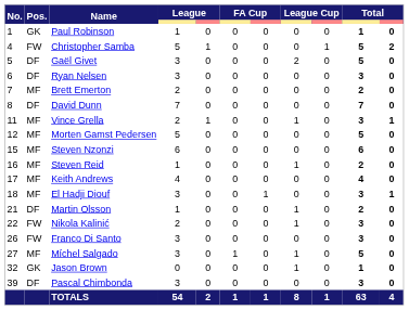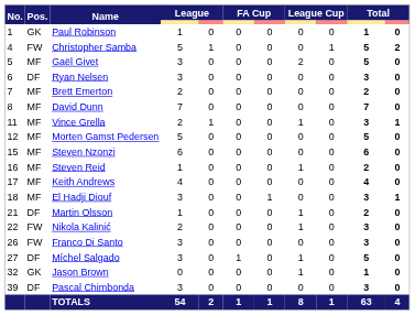 <table cellspacing="0" cellpadding="3" style="border:1px solid #AAAAAA;font-size:90%">
 <tr style="background:#191970; color:white;">
 <th rowspan="2" valign="bottom">No.</th>
 <th rowspan="2" valign="bottom">Pos.</th>
 <th rowspan="2" valign="bottom">Name</th>
 <th colspan="2" width="85">League</th>
 <th colspan="2" width="85">FA Cup</th>
 <th colspan="2" width="85">League Cup</th>
 <th colspan="2" width="85">Total</th>
 </tr>
 <tr style="background:#191970">
 <th style="background: #FFEE99"></th>
 <th style="background: #FF8888"></th>
 <th style="background: #FFEE99"></th>
 <th style="background: #FF8888"></th>
 <th style="background: #FFEE99"></th>
 <th style="background: #FF8888"></th>
 <th style="background: #FFEE99"></th>
 <th style="background: #FF8888"></th>
 </tr>
 <tr>
 <td align="left">1</td>
 <td align="left">GK</td>
 <td align="left"> <a href='#'>Paul Robinson</a></td>
 <td align="center">1</td>
 <td align="center">0</td>
 <td align="center">0</td>
 <td align="center">0</td>
 <td align="center">0</td>
 <td align="center">0</td>
 <td align="center"><strong>1</strong></td>
 <td align="center"><strong>0</strong></td>
 </tr>
 <tr>
 <td align="left">4</td>
 <td align="left">FW</td>
 <td align="left"> <a href='#'>Christopher Samba</a></td>
 <td align="center">5</td>
 <td align="center">1</td>
 <td align="center">0</td>
 <td align="center">0</td>
 <td align="center">0</td>
 <td align="center">1</td>
 <td align="center"><strong>5</strong></td>
 <td align="center"><strong>2</strong></td>
 </tr>
 <tr>
 <td align="left">5</td>
-<td align="left">DF</td>
+<td align="left">MF</td>
 <td align="left"> <a href='#'>Gaël Givet</a></td>
 <td align="center">3</td>
 <td align="center">0</td>
 <td align="center">0</td>
 <td align="center">0</td>
 <td align="center">2</td>
 <td align="center">0</td>
 <td align="center"><strong>5</strong></td>
 <td align="center"><strong>0</strong></td>
 </tr>
 <tr>
 <td align="left">6</td>
 <td align="left">DF</td>
 <td align="left"> <a href='#'>Ryan Nelsen</a></td>
 <td align="center">3</td>
 <td align="center">0</td>
 <td align="center">0</td>
 <td align="center">0</td>
 <td align="center">0</td>
 <td align="center">0</td>
 <td align="center"><strong>3</strong></td>
 <td align="center"><strong>0</strong></td>
 </tr>
 <tr>
 <td align="left">7</td>
 <td align="left">MF</td>
 <td align="left"> <a href='#'>Brett Emerton</a></td>
 <td align="center">2</td>
 <td align="center">0</td>
 <td align="center">0</td>
 <td align="center">0</td>
 <td align="center">0</td>
 <td align="center">0</td>
 <td align="center"><strong>2</strong></td>
 <td align="center"><strong>0</strong></td>
 </tr>
 <tr>
 <td align="left">8</td>
-<td align="left">DF</td>
+<td align="left">MF</td>
 <td align="left"> <a href='#'>David Dunn</a></td>
 <td align="center">7</td>
 <td align="center">0</td>
 <td align="center">0</td>
 <td align="center">0</td>
 <td align="center">0</td>
 <td align="center">0</td>
 <td align="center"><strong>7</strong></td>
 <td align="center"><strong>0</strong></td>
 </tr>
 <tr>
 <td align="left">11</td>
 <td align="left">MF</td>
 <td align="left"> <a href='#'>Vince Grella</a></td>
 <td align="center">2</td>
 <td align="center">1</td>
 <td align="center">0</td>
 <td align="center">0</td>
 <td align="center">1</td>
 <td align="center">0</td>
 <td align="center"><strong>3</strong></td>
 <td align="center"><strong>1</strong></td>
 </tr>
 <tr>
 <td align="left">12</td>
 <td align="left">MF</td>
 <td align="left"> <a href='#'>Morten Gamst Pedersen</a></td>
 <td align="center">5</td>
 <td align="center">0</td>
 <td align="center">0</td>
 <td align="center">0</td>
 <td align="center">0</td>
 <td align="center">0</td>
 <td align="center"><strong>5</strong></td>
 <td align="center"><strong>0</strong></td>
 </tr>
 <tr>
 <td align="left">15</td>
 <td align="left">MF</td>
 <td align="left"> <a href='#'>Steven Nzonzi</a></td>
 <td align="center">6</td>
 <td align="center">0</td>
 <td align="center">0</td>
 <td align="center">0</td>
 <td align="center">0</td>
 <td align="center">0</td>
 <td align="center"><strong>6</strong></td>
 <td align="center"><strong>0</strong></td>
 </tr>
 <tr>
 <td align="left">16</td>
 <td align="left">MF</td>
 <td align="left"> <a href='#'>Steven Reid</a></td>
 <td align="center">1</td>
 <td align="center">0</td>
 <td align="center">0</td>
 <td align="center">0</td>
 <td align="center">1</td>
 <td align="center">0</td>
 <td align="center"><strong>2</strong></td>
 <td align="center"><strong>0</strong></td>
 </tr>
 <tr>
 <td align="left">17</td>
 <td align="left">MF</td>
 <td align="left"> <a href='#'>Keith Andrews</a></td>
 <td align="center">4</td>
 <td align="center">0</td>
 <td align="center">0</td>
 <td align="center">0</td>
 <td align="center">0</td>
 <td align="center">0</td>
 <td align="center"><strong>4</strong></td>
 <td align="center"><strong>0</strong></td>
 </tr>
 <tr>
 <td align="left">18</td>
 <td align="left">MF</td>
 <td align="left"> <a href='#'>El Hadji Diouf</a></td>
 <td align="center">3</td>
 <td align="center">0</td>
 <td align="center">0</td>
 <td align="center">1</td>
 <td align="center">0</td>
 <td align="center">0</td>
 <td align="center"><strong>3</strong></td>
 <td align="center"><strong>1</strong></td>
 </tr>
 <tr>
 <td align="left">21</td>
 <td align="left">DF</td>
 <td align="left"> <a href='#'>Martin Olsson</a></td>
 <td align="center">1</td>
 <td align="center">0</td>
 <td align="center">0</td>
 <td align="center">0</td>
 <td align="center">1</td>
 <td align="center">0</td>
 <td align="center"><strong>2</strong></td>
 <td align="center"><strong>0</strong></td>
 </tr>
 <tr>
 <td align="left">22</td>
 <td align="left">FW</td>
 <td align="left"> <a href='#'>Nikola Kalinić</a></td>
 <td align="center">2</td>
 <td align="center">0</td>
 <td align="center">0</td>
 <td align="center">0</td>
 <td align="center">1</td>
 <td align="center">0</td>
 <td align="center"><strong>3</strong></td>
 <td align="center"><strong>0</strong></td>
 </tr>
 <tr>
 <td align="left">26</td>
 <td align="left">FW</td>
 <td align="left"> <a href='#'>Franco Di Santo</a></td>
 <td align="center">3</td>
 <td align="center">0</td>
 <td align="center">0</td>
 <td align="center">0</td>
 <td align="center">0</td>
 <td align="center">0</td>
 <td align="center"><strong>3</strong></td>
 <td align="center"><strong>0</strong></td>
 </tr>
 <tr>
 <td align="left">27</td>
-<td align="left">MF</td>
+<td align="left">DF</td>
 <td align="left"> <a href='#'>Míchel Salgado</a></td>
 <td align="center">3</td>
 <td align="center">0</td>
 <td align="center">1</td>
 <td align="center">0</td>
 <td align="center">1</td>
 <td align="center">0</td>
 <td align="center"><strong>5</strong></td>
 <td align="center"><strong>0</strong></td>
 </tr>
 <tr>
 <td align="left">32</td>
 <td align="left">GK</td>
 <td align="left"> <a href='#'>Jason Brown</a></td>
 <td align="center">0</td>
 <td align="center">0</td>
 <td align="center">0</td>
 <td align="center">0</td>
 <td align="center">1</td>
 <td align="center">0</td>
 <td align="center"><strong>1</strong></td>
 <td align="center"><strong>0</strong></td>
 </tr>
 <tr>
 <td align="left">39</td>
 <td align="left">DF</td>
 <td align="left"> <a href='#'>Pascal Chimbonda</a></td>
 <td align="center">3</td>
 <td align="center">0</td>
 <td align="center">0</td>
 <td align="center">0</td>
 <td align="center">0</td>
 <td align="center">0</td>
 <td align="center"><strong>3</strong></td>
 <td align="center"><strong>0</strong></td>
 </tr>
 <tr style="background:#191970; color:white;">
 <td></td>
 <td></td>
 <td><strong>TOTALS</strong></td>
 <td align="center"><strong>54</strong></td>
 <td align="center"><strong>2</strong></td>
 <td align="center"><strong>1</strong></td>
 <td align="center"><strong>1</strong></td>
 <td align="center"><strong>8</strong></td>
 <td align="center"><strong>1</strong></td>
 <td align="center"><strong>63</strong></td>
 <td align="center"><strong>4</strong></td>
 </tr>
 <tr>
 </tr>
 </table>
